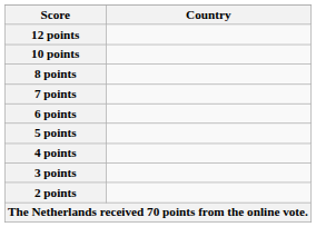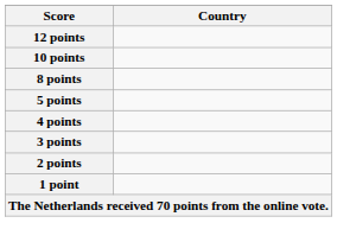 <table class="wikitable">
 <tr>
 </tr>
 <tr>
 <th scope="col" width="33%">Score</th>
 <th scope="col">Country</th>
 </tr>
 <tr>
 <th scope="row">12 points</th>
 <td></td>
 </tr>
 <tr>
 <th scope="row">10 points</th>
 <td></td>
 </tr>
 <tr>
 <th scope="row">8 points</th>
 <td></td>
 </tr>
 <tr>
-<th scope="row">7 points</th>
-<td></td>
-</tr>
-<tr>
-<th scope="row">6 points</th>
-<td></td>
-</tr>
-<tr>
 <th scope="row">5 points</th>
 <td></td>
 </tr>
 <tr>
 <th scope="row">4 points</th>
 <td></td>
 </tr>
 <tr>
 <th scope="row">3 points</th>
 <td></td>
 </tr>
 <tr>
 <th scope="row">2 points</th>
 <td></td>
 </tr>
 <tr>
+<th scope="row">1 point</th>
+<td></td>
+</tr>
+<tr>
 <th colspan="2">The Netherlands received 70 points from the online vote.</th>
 </tr>
 </table>
